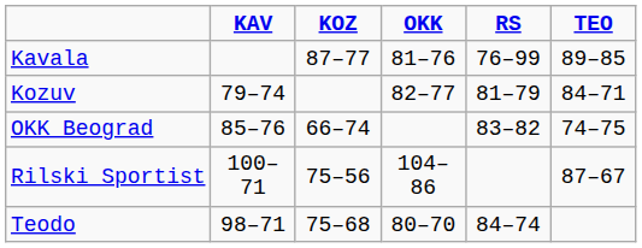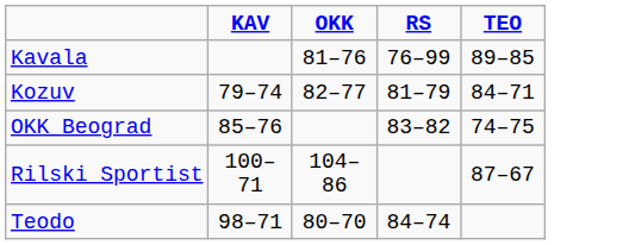 <table style="text-align: center" class="wikitable">
 <tr>
 <td></td>
 <td width=45><strong><a href='#'>KAV</a></strong></td>
-<td width=45><strong><a href='#'>KOZ</a></strong></td>
 <td width=45><strong><a href='#'>OKK</a></strong></td>
 <td width=45><strong><a href='#'>RS</a></strong></td>
 <td width=45><strong><a href='#'>TEO</a></strong></td>
 </tr>
 <tr>
 <td align=left> <a href='#'>Kavala</a></td>
 <td></td>
-<td>87–77</td>
 <td>81–76</td>
 <td>76–99</td>
 <td>89–85</td>
 </tr>
 <tr>
 <td align=left> <a href='#'>Kozuv</a></td>
 <td>79–74</td>
-<td></td>
 <td>82–77</td>
 <td>81–79</td>
 <td>84–71</td>
 </tr>
 <tr>
 <td align=left> <a href='#'>OKK Beograd</a></td>
 <td>85–76</td>
-<td>66–74</td>
 <td></td>
 <td>83–82</td>
 <td>74–75</td>
 </tr>
 <tr>
 <td align=left> <a href='#'>Rilski Sportist</a></td>
 <td>100–71</td>
-<td>75–56</td>
 <td>104–86</td>
 <td></td>
 <td>87–67</td>
 </tr>
 <tr>
 <td align=left> <a href='#'>Teodo</a></td>
 <td>98–71</td>
-<td>75–68</td>
 <td>80–70</td>
 <td>84–74</td>
 <td></td>
 </tr>
 </table>
